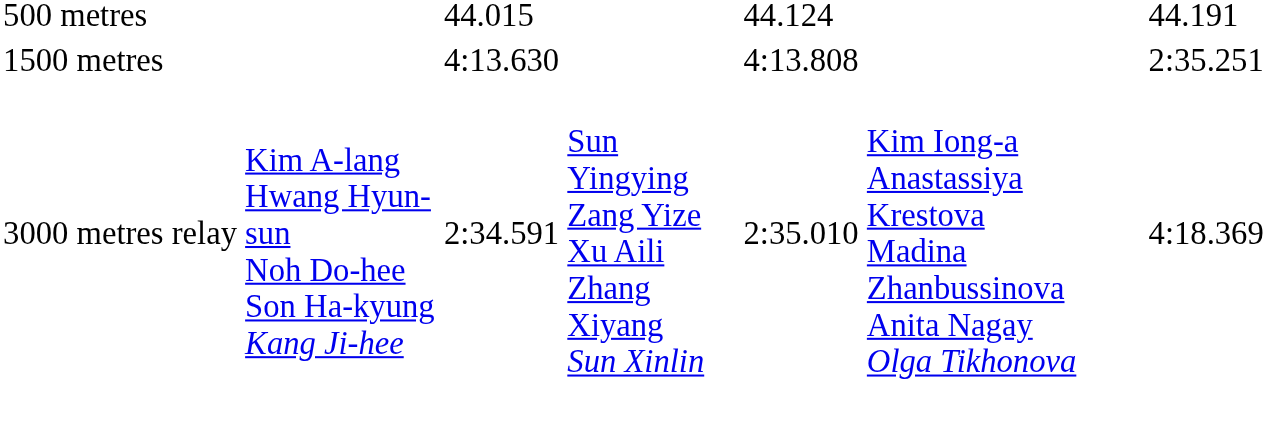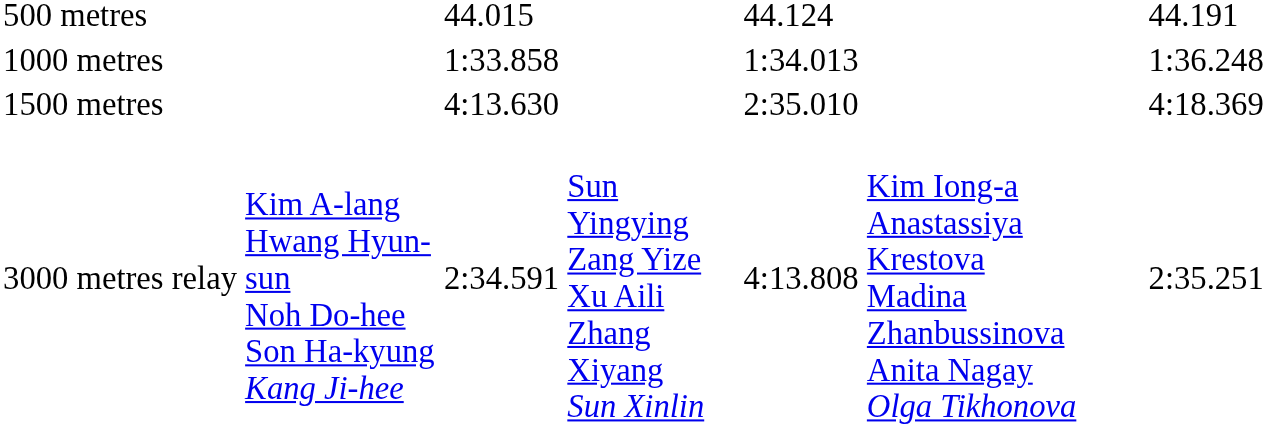 <table>
 <tr>
 <td>500 metres<br></td>
 <td></td>
 <td>44.015</td>
 <td></td>
 <td>44.124</td>
 <td></td>
 <td>44.191</td>
 </tr>
 <tr>
+<td>1000 metres<br></td>
+<td></td>
+<td>1:33.858</td>
+<td></td>
+<td>1:34.013</td>
+<td></td>
+<td>1:36.248</td>
+</tr>
+<tr>
 <td>1500 metres<br></td>
 <td></td>
 <td>4:13.630</td>
 <td></td>
-<td>4:13.808</td>
+<td>2:35.010</td>
 <td></td>
-<td>2:35.251</td>
+<td>4:18.369</td>
 </tr>
 <tr>
 <td>3000 metres relay<br></td>
 <td><br><a href='#'>Kim A-lang</a><br><a href='#'>Hwang Hyun-sun</a><br><a href='#'>Noh Do-hee</a><br><a href='#'>Son Ha-kyung</a><br><em><a href='#'>Kang Ji-hee</a></em></td>
 <td>2:34.591</td>
 <td><br><a href='#'>Sun Yingying</a><br><a href='#'>Zang Yize</a><br><a href='#'>Xu Aili</a><br><a href='#'>Zhang Xiyang</a><br><em><a href='#'>Sun Xinlin</a></em></td>
-<td>2:35.010</td>
+<td>4:13.808</td>
 <td><br><a href='#'>Kim Iong-a</a><br><a href='#'>Anastassiya Krestova</a><br><a href='#'>Madina Zhanbussinova</a><br><a href='#'>Anita Nagay</a><br><em><a href='#'>Olga Tikhonova</a></em></td>
-<td>4:18.369</td>
+<td>2:35.251</td>
 </tr>
 </table>
